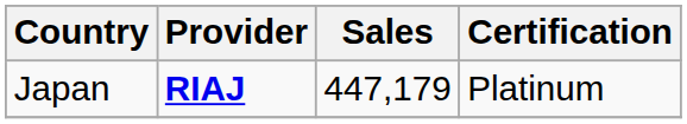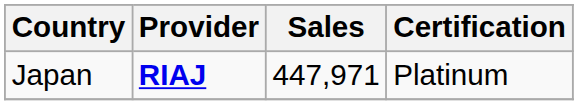 <table class="wikitable" border="1">
 <tr>
 <th>Country</th>
 <th>Provider</th>
 <th>Sales</th>
 <th>Certification</th>
 </tr>
 <tr>
 <td>Japan</td>
 <td><strong><a href='#'>RIAJ</a></strong></td>
-<td>447,179</td>
+<td>447,971</td>
 <td>Platinum</td>
 </tr>
 <tr>
 </tr>
 </table>
